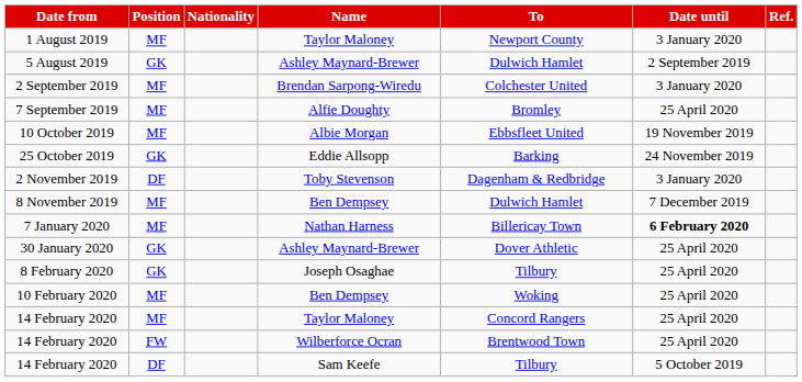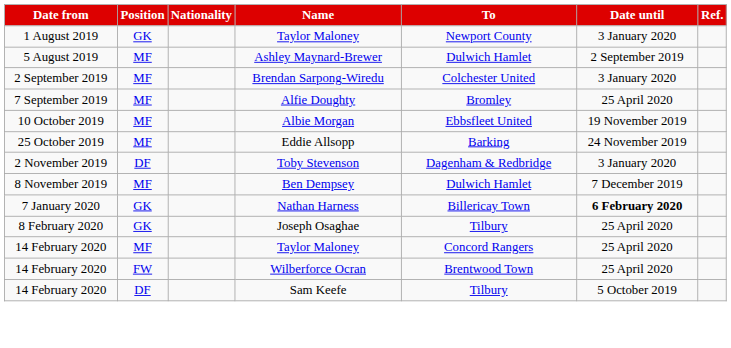 <table class="wikitable"  style="text-align:center; font-size:90%; ">
 <tr>
 <th style="background:#DD0000; color:white; width:120px;">Date from</th>
 <th style="background:#DD0000; color:white; width:50px;">Position</th>
 <th style="background:#DD0000; color:white; width:50px;">Nationality</th>
 <th style="background:#DD0000; color:white; width:180px;">Name</th>
 <th style="background:#DD0000; color:white; width:190px;">To</th>
 <th style="background:#DD0000; color:white; width:130px;">Date until</th>
 <th style="background:#DD0000; color:white; width:25px;">Ref.</th>
 </tr>
 <tr>
 <td>1 August 2019</td>
-<td><a href='#'>MF</a></td>
+<td><a href='#'>GK</a></td>
 <td></td>
 <td><a href='#'>Taylor Maloney</a></td>
 <td> <a href='#'>Newport County</a></td>
 <td>3 January 2020</td>
 <td></td>
 </tr>
 <tr>
 <td>5 August 2019</td>
-<td><a href='#'>GK</a></td>
+<td><a href='#'>MF</a></td>
 <td></td>
 <td><a href='#'>Ashley Maynard-Brewer</a></td>
 <td> <a href='#'>Dulwich Hamlet</a></td>
 <td>2 September 2019</td>
 <td></td>
 </tr>
 <tr>
 <td>2 September 2019</td>
 <td><a href='#'>MF</a></td>
 <td></td>
 <td><a href='#'>Brendan Sarpong-Wiredu</a></td>
 <td> <a href='#'>Colchester United</a></td>
 <td>3 January 2020</td>
 <td></td>
 </tr>
 <tr>
 <td>7 September 2019</td>
 <td><a href='#'>MF</a></td>
 <td></td>
 <td><a href='#'>Alfie Doughty</a></td>
 <td> <a href='#'>Bromley</a></td>
 <td>25 April 2020</td>
 <td></td>
 </tr>
 <tr>
 <td>10 October 2019</td>
 <td><a href='#'>MF</a></td>
 <td></td>
 <td><a href='#'>Albie Morgan</a></td>
 <td> <a href='#'>Ebbsfleet United</a></td>
 <td>19 November 2019</td>
 <td></td>
 </tr>
 <tr>
 <td>25 October 2019</td>
-<td><a href='#'>GK</a></td>
+<td><a href='#'>MF</a></td>
 <td></td>
 <td>Eddie Allsopp</td>
 <td> <a href='#'>Barking</a></td>
 <td>24 November 2019</td>
 <td></td>
 </tr>
 <tr>
 <td>2 November 2019</td>
 <td><a href='#'>DF</a></td>
 <td></td>
 <td><a href='#'>Toby Stevenson</a></td>
 <td> <a href='#'>Dagenham & Redbridge</a></td>
 <td>3 January 2020</td>
 <td></td>
 </tr>
 <tr>
 <td>8 November 2019</td>
 <td><a href='#'>MF</a></td>
 <td></td>
 <td><a href='#'>Ben Dempsey</a></td>
 <td> <a href='#'>Dulwich Hamlet</a></td>
 <td>7 December 2019</td>
 <td></td>
 </tr>
 <tr>
 <td>7 January 2020</td>
-<td><a href='#'>MF</a></td>
+<td><a href='#'>GK</a></td>
 <td></td>
 <td><a href='#'>Nathan Harness</a></td>
 <td> <a href='#'>Billericay Town</a></td>
 <td><strong>6 February 2020</strong></td>
-<td></td>
-</tr>
-<tr>
-<td>30 January 2020</td>
-<td><a href='#'>GK</a></td>
-<td></td>
-<td><a href='#'>Ashley Maynard-Brewer</a></td>
-<td> <a href='#'>Dover Athletic</a></td>
-<td>25 April 2020</td>
 <td></td>
 </tr>
 <tr>
 <td>8 February 2020</td>
 <td><a href='#'>GK</a></td>
 <td></td>
 <td>Joseph Osaghae</td>
 <td> <a href='#'>Tilbury</a></td>
-<td>25 April 2020</td>
-<td></td>
-</tr>
-<tr>
-<td>10 February 2020</td>
-<td><a href='#'>MF</a></td>
-<td></td>
-<td><a href='#'>Ben Dempsey</a></td>
-<td> <a href='#'>Woking</a></td>
 <td>25 April 2020</td>
 <td></td>
 </tr>
 <tr>
 <td>14 February 2020</td>
 <td><a href='#'>MF</a></td>
 <td></td>
 <td><a href='#'>Taylor Maloney</a></td>
 <td> <a href='#'>Concord Rangers</a></td>
 <td>25 April 2020</td>
 <td></td>
 </tr>
 <tr>
 <td>14 February 2020</td>
 <td><a href='#'>FW</a></td>
 <td></td>
 <td><a href='#'>Wilberforce Ocran</a></td>
 <td> <a href='#'>Brentwood Town</a></td>
 <td>25 April 2020</td>
 <td></td>
 </tr>
 <tr>
 <td>14 February 2020</td>
 <td><a href='#'>DF</a></td>
 <td></td>
 <td>Sam Keefe</td>
 <td> <a href='#'>Tilbury</a></td>
 <td>5 October 2019</td>
 <td></td>
 </tr>
 </table>
